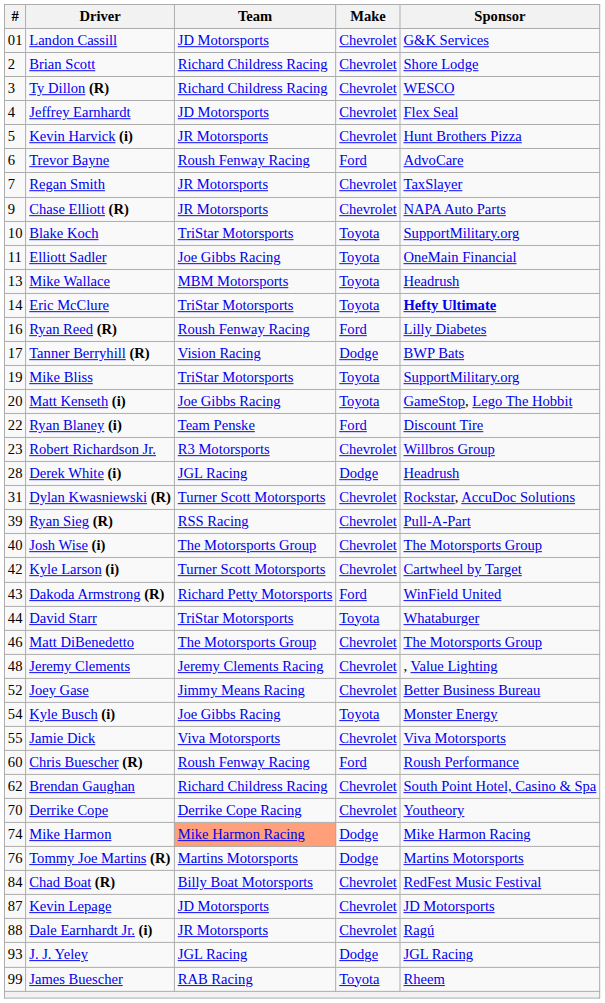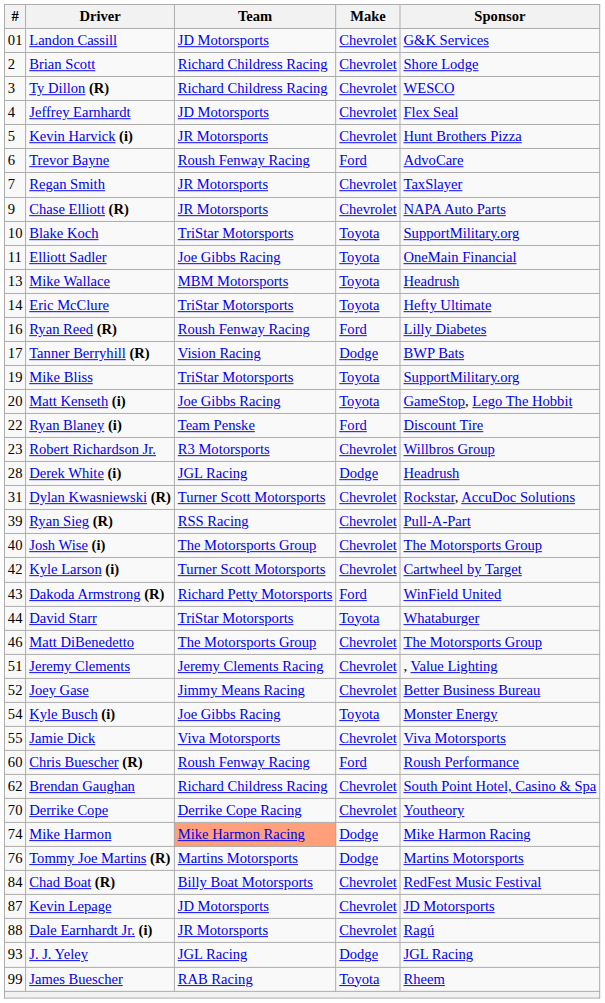 <table class="wikitable" style="font-size:95%">
 <tr>
 <th>#</th>
 <th>Driver</th>
 <th>Team</th>
 <th>Make</th>
 <th>Sponsor</th>
 </tr>
 <tr>
 <td>01</td>
 <td><a href='#'>Landon Cassill</a></td>
 <td><a href='#'>JD Motorsports</a></td>
 <td><a href='#'>Chevrolet</a></td>
 <td><a href='#'>G&K Services</a></td>
 </tr>
 <tr>
 <td>2</td>
 <td><a href='#'>Brian Scott</a></td>
 <td><a href='#'>Richard Childress Racing</a></td>
 <td><a href='#'>Chevrolet</a></td>
 <td><a href='#'>Shore Lodge</a></td>
 </tr>
 <tr>
 <td>3</td>
 <td><a href='#'>Ty Dillon</a> <strong>(R)</strong></td>
 <td><a href='#'>Richard Childress Racing</a></td>
 <td><a href='#'>Chevrolet</a></td>
 <td><a href='#'>WESCO</a></td>
 </tr>
 <tr>
 <td>4</td>
 <td><a href='#'>Jeffrey Earnhardt</a></td>
 <td><a href='#'>JD Motorsports</a></td>
 <td><a href='#'>Chevrolet</a></td>
 <td><a href='#'>Flex Seal</a></td>
 </tr>
 <tr>
 <td>5</td>
 <td><a href='#'>Kevin Harvick</a> <strong>(i)</strong></td>
 <td><a href='#'>JR Motorsports</a></td>
 <td><a href='#'>Chevrolet</a></td>
 <td><a href='#'>Hunt Brothers Pizza</a></td>
 </tr>
 <tr>
 <td>6</td>
 <td><a href='#'>Trevor Bayne</a></td>
 <td><a href='#'>Roush Fenway Racing</a></td>
 <td><a href='#'>Ford</a></td>
 <td><a href='#'>AdvoCare</a></td>
 </tr>
 <tr>
 <td>7</td>
 <td><a href='#'>Regan Smith</a></td>
 <td><a href='#'>JR Motorsports</a></td>
 <td><a href='#'>Chevrolet</a></td>
 <td><a href='#'>TaxSlayer</a></td>
 </tr>
 <tr>
 <td>9</td>
 <td><a href='#'>Chase Elliott</a> <strong>(R)</strong></td>
 <td><a href='#'>JR Motorsports</a></td>
 <td><a href='#'>Chevrolet</a></td>
 <td><a href='#'>NAPA Auto Parts</a></td>
 </tr>
 <tr>
 <td>10</td>
 <td><a href='#'>Blake Koch</a></td>
 <td><a href='#'>TriStar Motorsports</a></td>
 <td><a href='#'>Toyota</a></td>
 <td><a href='#'>SupportMilitary.org</a></td>
 </tr>
 <tr>
 <td>11</td>
 <td><a href='#'>Elliott Sadler</a></td>
 <td><a href='#'>Joe Gibbs Racing</a></td>
 <td><a href='#'>Toyota</a></td>
 <td><a href='#'>OneMain Financial</a></td>
 </tr>
 <tr>
 <td>13</td>
 <td><a href='#'>Mike Wallace</a></td>
 <td><a href='#'>MBM Motorsports</a></td>
 <td><a href='#'>Toyota</a></td>
 <td><a href='#'>Headrush</a></td>
 </tr>
 <tr>
 <td>14</td>
 <td><a href='#'>Eric McClure</a></td>
 <td><a href='#'>TriStar Motorsports</a></td>
 <td><a href='#'>Toyota</a></td>
-<td><strong><a href='#'>Hefty Ultimate</a></strong></td>
+<td><a href='#'>Hefty Ultimate</a></td>
 </tr>
 <tr>
 <td>16</td>
 <td><a href='#'>Ryan Reed</a> <strong>(R)</strong></td>
 <td><a href='#'>Roush Fenway Racing</a></td>
 <td><a href='#'>Ford</a></td>
 <td><a href='#'>Lilly Diabetes</a></td>
 </tr>
 <tr>
 <td>17</td>
 <td><a href='#'>Tanner Berryhill</a> <strong>(R)</strong></td>
 <td><a href='#'>Vision Racing</a></td>
 <td><a href='#'>Dodge</a></td>
 <td><a href='#'>BWP Bats</a></td>
 </tr>
 <tr>
 <td>19</td>
 <td><a href='#'>Mike Bliss</a></td>
 <td><a href='#'>TriStar Motorsports</a></td>
 <td><a href='#'>Toyota</a></td>
 <td><a href='#'>SupportMilitary.org</a></td>
 </tr>
 <tr>
 <td>20</td>
 <td><a href='#'>Matt Kenseth</a> <strong>(i)</strong></td>
 <td><a href='#'>Joe Gibbs Racing</a></td>
 <td><a href='#'>Toyota</a></td>
 <td><a href='#'>GameStop</a>, <a href='#'>Lego The Hobbit</a></td>
 </tr>
 <tr>
 <td>22</td>
 <td><a href='#'>Ryan Blaney</a> <strong>(i)</strong></td>
 <td><a href='#'>Team Penske</a></td>
 <td><a href='#'>Ford</a></td>
 <td><a href='#'>Discount Tire</a></td>
 </tr>
 <tr>
 <td>23</td>
 <td><a href='#'>Robert Richardson Jr.</a></td>
 <td><a href='#'>R3 Motorsports</a></td>
 <td><a href='#'>Chevrolet</a></td>
 <td><a href='#'>Willbros Group</a></td>
 </tr>
 <tr>
 <td>28</td>
 <td><a href='#'>Derek White</a> <strong>(i)</strong></td>
 <td><a href='#'>JGL Racing</a></td>
 <td><a href='#'>Dodge</a></td>
 <td><a href='#'>Headrush</a></td>
 </tr>
 <tr>
 <td>31</td>
 <td><a href='#'>Dylan Kwasniewski</a> <strong>(R)</strong></td>
 <td><a href='#'>Turner Scott Motorsports</a></td>
 <td><a href='#'>Chevrolet</a></td>
 <td><a href='#'>Rockstar</a>, <a href='#'>AccuDoc Solutions</a></td>
 </tr>
 <tr>
 <td>39</td>
 <td><a href='#'>Ryan Sieg</a> <strong>(R)</strong></td>
 <td><a href='#'>RSS Racing</a></td>
 <td><a href='#'>Chevrolet</a></td>
 <td><a href='#'>Pull-A-Part</a></td>
 </tr>
 <tr>
 <td>40</td>
 <td><a href='#'>Josh Wise</a> <strong>(i)</strong></td>
 <td><a href='#'>The Motorsports Group</a></td>
 <td><a href='#'>Chevrolet</a></td>
 <td><a href='#'>The Motorsports Group</a></td>
 </tr>
 <tr>
 <td>42</td>
 <td><a href='#'>Kyle Larson</a> <strong>(i)</strong></td>
 <td><a href='#'>Turner Scott Motorsports</a></td>
 <td><a href='#'>Chevrolet</a></td>
 <td><a href='#'>Cartwheel by Target</a></td>
 </tr>
 <tr>
 <td>43</td>
 <td><a href='#'>Dakoda Armstrong</a> <strong>(R)</strong></td>
 <td><a href='#'>Richard Petty Motorsports</a></td>
 <td><a href='#'>Ford</a></td>
 <td><a href='#'>WinField United</a></td>
 </tr>
 <tr>
 <td>44</td>
 <td><a href='#'>David Starr</a></td>
 <td><a href='#'>TriStar Motorsports</a></td>
 <td><a href='#'>Toyota</a></td>
 <td><a href='#'>Whataburger</a></td>
 </tr>
 <tr>
 <td>46</td>
 <td><a href='#'>Matt DiBenedetto</a></td>
 <td><a href='#'>The Motorsports Group</a></td>
 <td><a href='#'>Chevrolet</a></td>
 <td><a href='#'>The Motorsports Group</a></td>
 </tr>
 <tr>
-<td>48</td>
+<td>51</td>
 <td><a href='#'>Jeremy Clements</a></td>
 <td><a href='#'>Jeremy Clements Racing</a></td>
 <td><a href='#'>Chevrolet</a></td>
 <td>, <a href='#'>Value Lighting</a></td>
 </tr>
 <tr>
 <td>52</td>
 <td><a href='#'>Joey Gase</a></td>
 <td><a href='#'>Jimmy Means Racing</a></td>
 <td><a href='#'>Chevrolet</a></td>
 <td><a href='#'>Better Business Bureau</a></td>
 </tr>
 <tr>
 <td>54</td>
 <td><a href='#'>Kyle Busch</a> <strong>(i)</strong></td>
 <td><a href='#'>Joe Gibbs Racing</a></td>
 <td><a href='#'>Toyota</a></td>
 <td><a href='#'>Monster Energy</a></td>
 </tr>
 <tr>
 <td>55</td>
 <td><a href='#'>Jamie Dick</a></td>
 <td><a href='#'>Viva Motorsports</a></td>
 <td><a href='#'>Chevrolet</a></td>
 <td><a href='#'>Viva Motorsports</a></td>
 </tr>
 <tr>
 <td>60</td>
 <td><a href='#'>Chris Buescher</a> <strong>(R)</strong></td>
 <td><a href='#'>Roush Fenway Racing</a></td>
 <td><a href='#'>Ford</a></td>
 <td><a href='#'>Roush Performance</a></td>
 </tr>
 <tr>
 <td>62</td>
 <td><a href='#'>Brendan Gaughan</a></td>
 <td><a href='#'>Richard Childress Racing</a></td>
 <td><a href='#'>Chevrolet</a></td>
 <td><a href='#'>South Point Hotel, Casino & Spa</a></td>
 </tr>
 <tr>
 <td>70</td>
 <td><a href='#'>Derrike Cope</a></td>
 <td><a href='#'>Derrike Cope Racing</a></td>
 <td><a href='#'>Chevrolet</a></td>
 <td><a href='#'>Youtheory</a></td>
 </tr>
 <tr>
 <td>74</td>
 <td><a href='#'>Mike Harmon</a></td>
 <td style="background: lightsalmon;"><a href='#'>Mike Harmon Racing</a></td>
 <td><a href='#'>Dodge</a></td>
 <td><a href='#'>Mike Harmon Racing</a></td>
 </tr>
 <tr>
 <td>76</td>
 <td><a href='#'>Tommy Joe Martins</a> <strong>(R)</strong></td>
 <td><a href='#'>Martins Motorsports</a></td>
 <td><a href='#'>Dodge</a></td>
 <td><a href='#'>Martins Motorsports</a></td>
 </tr>
 <tr>
 <td>84</td>
 <td><a href='#'>Chad Boat</a> <strong>(R)</strong></td>
 <td><a href='#'>Billy Boat Motorsports</a></td>
 <td><a href='#'>Chevrolet</a></td>
 <td><a href='#'>RedFest Music Festival</a></td>
 </tr>
 <tr>
 <td>87</td>
 <td><a href='#'>Kevin Lepage</a></td>
 <td><a href='#'>JD Motorsports</a></td>
 <td><a href='#'>Chevrolet</a></td>
 <td><a href='#'>JD Motorsports</a></td>
 </tr>
 <tr>
 <td>88</td>
 <td><a href='#'>Dale Earnhardt Jr.</a> <strong>(i)</strong></td>
 <td><a href='#'>JR Motorsports</a></td>
 <td><a href='#'>Chevrolet</a></td>
 <td><a href='#'>Ragú</a></td>
 </tr>
 <tr>
 <td>93</td>
 <td><a href='#'>J. J. Yeley</a></td>
 <td><a href='#'>JGL Racing</a></td>
 <td><a href='#'>Dodge</a></td>
 <td><a href='#'>JGL Racing</a></td>
 </tr>
 <tr>
 <td>99</td>
 <td><a href='#'>James Buescher</a></td>
 <td><a href='#'>RAB Racing</a></td>
 <td><a href='#'>Toyota</a></td>
 <td><a href='#'>Rheem</a></td>
 </tr>
 <tr>
 <th colspan="5"></th>
 </tr>
 </table>
